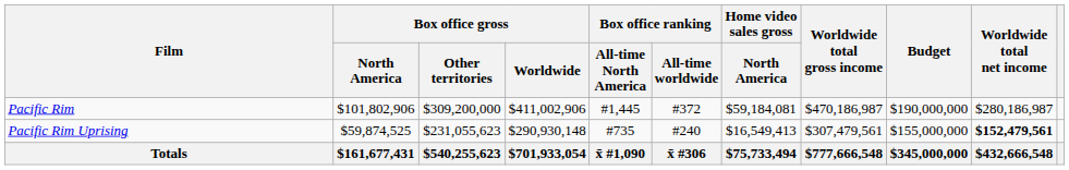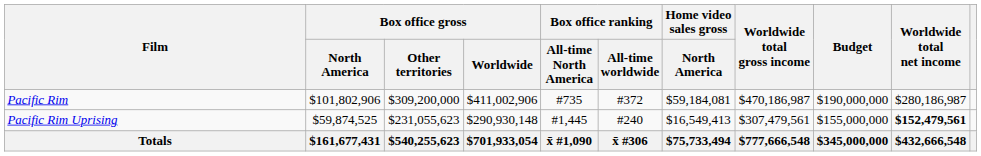 <table class="wikitable sortable" width=95% border="1" style="text-align: center;">
 <tr>
 <th rowspan="2" style="width:31%;">Film</th>
 <th colspan="3">Box office gross</th>
 <th colspan="2">Box office ranking</th>
 <th>Home video<br>sales gross</th>
 <th rowspan="2">Worldwide total<br>gross income</th>
 <th rowspan="2">Budget</th>
 <th rowspan="2">Worldwide total<br>net income</th>
 <th rowspan="2"></th>
 </tr>
 <tr>
 <th>North America</th>
 <th>Other territories</th>
 <th>Worldwide</th>
 <th>All-time<br>North America</th>
 <th>All-time<br>worldwide</th>
 <th>North America</th>
 </tr>
 <tr>
 <td style="text-align: left;"><em><a href='#'>Pacific Rim</a></em></td>
 <td>$101,802,906</td>
 <td>$309,200,000</td>
 <td>$411,002,906</td>
-<td>#1,445</td>
+<td>#735</td>
 <td>#372</td>
 <td>$59,184,081</td>
 <td>$470,186,987</td>
 <td>$190,000,000</td>
 <td>$280,186,987</td>
 <td></td>
 </tr>
 <tr>
 <td style="text-align: left;"><em><a href='#'>Pacific Rim Uprising</a></em></td>
 <td>$59,874,525</td>
 <td>$231,055,623</td>
 <td>$290,930,148</td>
-<td>#735</td>
+<td>#1,445</td>
 <td>#240</td>
 <td>$16,549,413</td>
 <td>$307,479,561</td>
 <td>$155,000,000</td>
 <td><strong>$152,479,561</strong></td>
 <td></td>
 </tr>
 <tr>
 <th>Totals</th>
 <th>$161,677,431</th>
 <th>$540,255,623</th>
 <th>$701,933,054</th>
 <th>x̄ #1,090</th>
 <th>x̄ #306</th>
 <th>$75,733,494</th>
 <th>$777,666,548</th>
 <th>$345,000,000</th>
 <th>$432,666,548</th>
 <th></th>
 </tr>
 </table>
